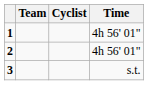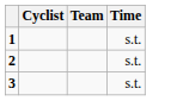 <table class="wikitable">
 <tr>
 <th></th>
+<th>Cyclist</th>
 <th>Team</th>
-<th>Cyclist</th>
 <th>Time</th>
 </tr>
 <tr>
 <td><strong>1</strong></td>
 <td></td>
 <td></td>
-<td align=right>4h 56' 01"</td>
+<td align=right>s.t.</td>
 </tr>
 <tr>
 <td><strong>2</strong></td>
 <td></td>
 <td></td>
-<td align=right>4h 56' 01"</td>
+<td align=right>s.t.</td>
 </tr>
 <tr>
 <td><strong>3</strong></td>
 <td></td>
 <td></td>
 <td align=right>s.t.</td>
 </tr>
 </table>
